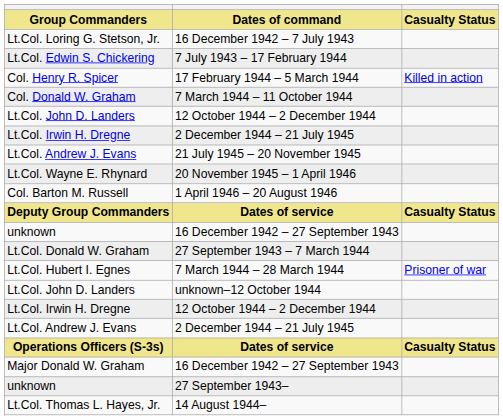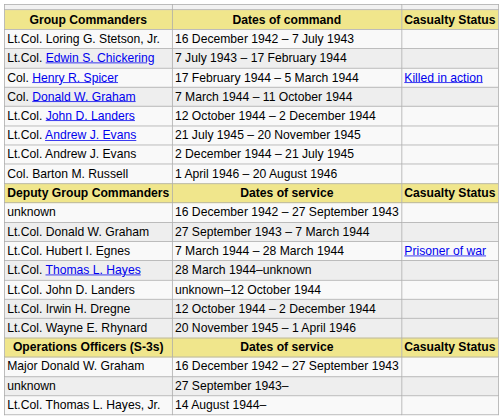 <table align=center class="wikitable">
 <tr>
 <th></th>
 <th></th>
 <th></th>
 </tr>
 <tr style="background: khaki">
 <td align=center><strong>Group Commanders</strong></td>
 <td align=center><strong>Dates of command</strong></td>
 <td><strong>Casualty Status</strong></td>
 </tr>
 <tr>
 <td>Lt.Col. Loring G. Stetson, Jr.</td>
 <td>16 December 1942 – 7 July 1943</td>
 <td></td>
 </tr>
 <tr style="background: #eeeeee;">
 <td>Lt.Col. <a href='#'>Edwin S. Chickering</a></td>
 <td>7 July 1943 – 17 February 1944</td>
 <td></td>
 </tr>
 <tr>
 <td>Col. <a href='#'>Henry R. Spicer</a></td>
 <td>17 February 1944 – 5 March 1944</td>
 <td><a href='#'>Killed in action</a></td>
 </tr>
 <tr style="background: #eeeeee;">
 <td>Col. <a href='#'>Donald W. Graham</a></td>
 <td>7 March 1944 – 11 October 1944</td>
 <td></td>
 </tr>
 <tr>
 <td>Lt.Col. <a href='#'>John D. Landers</a></td>
 <td>12 October 1944 – 2 December 1944</td>
 <td></td>
 </tr>
-<tr style="background: #eeeeee;">
-<td>Lt.Col. <a href='#'>Irwin H. Dregne</a></td>
-<td>2 December 1944 – 21 July 1945</td>
-<td></td>
-</tr>
 <tr>
 <td>Lt.Col. <a href='#'>Andrew J. Evans</a></td>
 <td>21 July 1945 – 20 November 1945</td>
 <td></td>
 </tr>
-<tr style="background: #eeeeee;">
-<td>Lt.Col. Wayne E. Rhynard</td>
-<td>20 November 1945 – 1 April 1946</td>
+<tr>
+<td>Lt.Col. Andrew J. Evans</td>
+<td>2 December 1944 – 21 July 1945</td>
 <td></td>
 </tr>
 <tr>
 <td>Col. Barton M. Russell</td>
 <td>1 April 1946 – 20 August 1946</td>
 </tr>
 <tr style="background: khaki">
 <td align=center><strong>Deputy Group Commanders</strong></td>
 <td align=center><strong>Dates of service</strong></td>
 <td><strong>Casualty Status</strong></td>
 </tr>
 <tr>
 <td>unknown</td>
 <td>16 December 1942 – 27 September 1943</td>
 <td></td>
 </tr>
 <tr style="background: #eeeeee;">
 <td>Lt.Col. Donald W. Graham</td>
 <td>27 September 1943 – 7 March 1944</td>
 <td></td>
 </tr>
 <tr>
 <td>Lt.Col. Hubert I. Egnes</td>
 <td>7 March 1944 – 28 March 1944</td>
 <td><a href='#'>Prisoner of war</a></td>
 </tr>
+<tr style="background: #eeeeee;">
+<td>Lt.Col. <a href='#'>Thomas L. Hayes</a></td>
+<td>28 March 1944–unknown</td>
+<td></td>
+</tr>
 <tr>
 <td>Lt.Col. John D. Landers</td>
 <td>unknown–12 October 1944</td>
 <td></td>
 </tr>
 <tr style="background: #eeeeee;">
 <td>Lt.Col. Irwin H. Dregne</td>
 <td>12 October 1944 – 2 December 1944</td>
 <td></td>
 </tr>
-<tr>
-<td>Lt.Col. Andrew J. Evans</td>
-<td>2 December 1944 – 21 July 1945</td>
+<tr style="background: #eeeeee;">
+<td>Lt.Col. Wayne E. Rhynard</td>
+<td>20 November 1945 – 1 April 1946</td>
 <td></td>
 </tr>
 <tr style="background: khaki">
 <td align=center><strong>Operations Officers (S-3s)</strong></td>
 <td align=center><strong>Dates of service</strong></td>
 <td><strong>Casualty Status</strong></td>
 </tr>
 <tr>
 <td>Major Donald W. Graham</td>
 <td>16 December 1942 – 27 September 1943</td>
 <td></td>
 </tr>
 <tr style="background: #eeeeee;">
 <td>unknown</td>
 <td>27 September 1943–</td>
 <td></td>
 </tr>
 <tr>
 <td>Lt.Col. Thomas L. Hayes, Jr.</td>
 <td>14 August 1944–</td>
 <td></td>
 </tr>
 </table>
